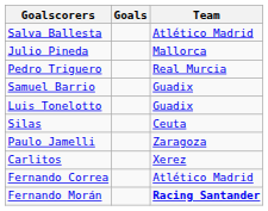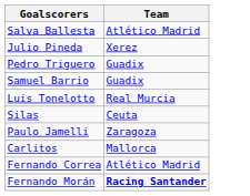 <table class="wikitable sortable" border=" 1px #aaa solid" style="margin: 1em 1em 1em 0; background: #f9f9f9">
 <tr>
 <th>Goalscorers</th>
-<th>Goals</th>
 <th>Team</th>
 </tr>
 <tr>
 <td> <a href='#'>Salva Ballesta</a></td>
-<td></td>
 <td><a href='#'>Atlético Madrid</a></td>
 </tr>
 <tr>
 <td> <a href='#'>Julio Pineda</a></td>
-<td></td>
-<td><a href='#'>Mallorca</a></td>
+<td><a href='#'>Xerez</a></td>
 </tr>
 <tr>
 <td> <a href='#'>Pedro Triguero</a></td>
-<td></td>
-<td><a href='#'>Real Murcia</a></td>
+<td><a href='#'>Guadix</a></td>
 </tr>
 <tr>
 <td> <a href='#'>Samuel Barrio</a></td>
-<td></td>
 <td><a href='#'>Guadix</a></td>
 </tr>
 <tr>
 <td> <a href='#'>Luis Tonelotto</a></td>
-<td></td>
-<td><a href='#'>Guadix</a></td>
+<td><a href='#'>Real Murcia</a></td>
 </tr>
 <tr>
 <td> <a href='#'>Silas</a></td>
-<td></td>
 <td><a href='#'>Ceuta</a></td>
 </tr>
 <tr>
 <td> <a href='#'>Paulo Jamelli</a></td>
-<td></td>
 <td><a href='#'>Zaragoza</a></td>
 </tr>
 <tr>
 <td> <a href='#'>Carlitos</a></td>
-<td></td>
-<td><a href='#'>Xerez</a></td>
+<td><a href='#'>Mallorca</a></td>
 </tr>
 <tr>
 <td> <a href='#'>Fernando Correa</a></td>
-<td></td>
 <td><a href='#'>Atlético Madrid</a></td>
 </tr>
 <tr>
 <td> <a href='#'>Fernando Morán</a></td>
-<td></td>
 <td><strong><a href='#'>Racing Santander</a></strong></td>
 </tr>
 </table>
